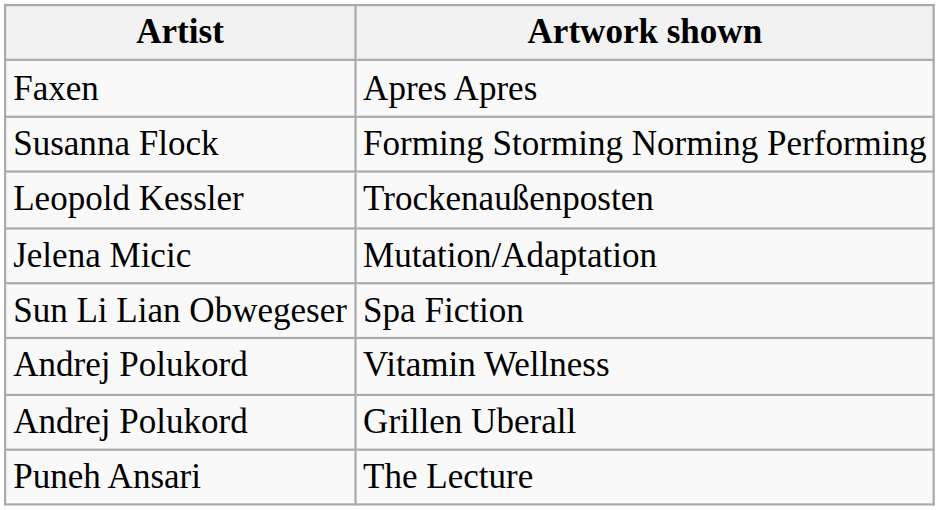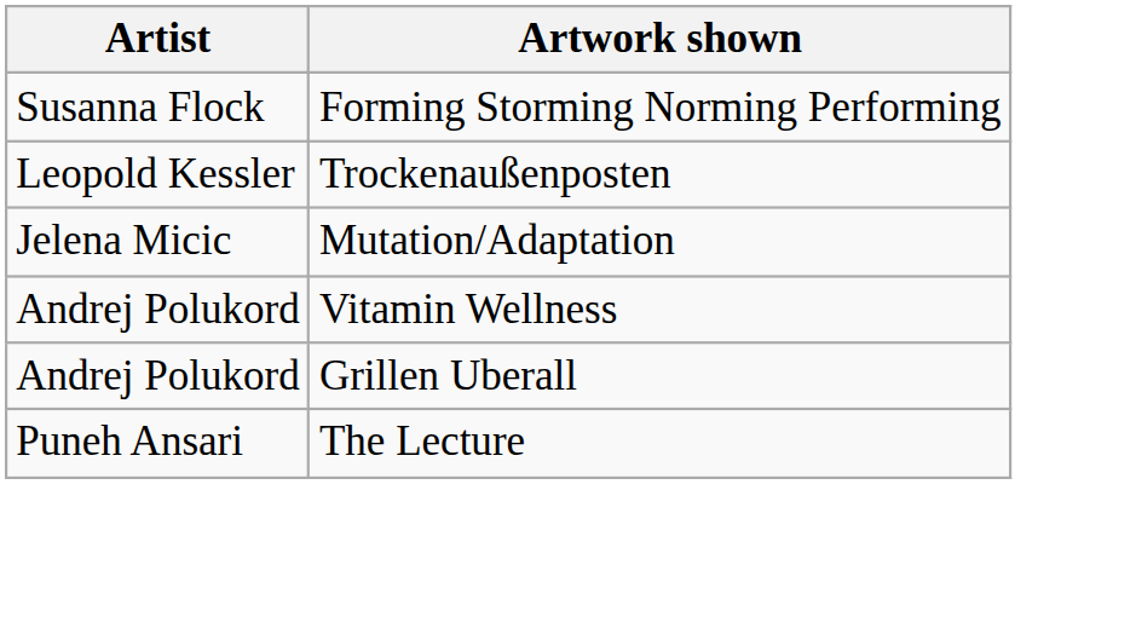 <table class="wikitable">
 <tr>
 <th>Artist</th>
 <th>Artwork shown</th>
-</tr>
-<tr>
-<td>Faxen</td>
-<td>Apres Apres</td>
 </tr>
 <tr>
 <td>Susanna Flock</td>
 <td>Forming Storming Norming Performing</td>
 </tr>
 <tr>
 <td>Leopold Kessler</td>
 <td>Trockenaußenposten</td>
 </tr>
 <tr>
 <td>Jelena Micic</td>
 <td>Mutation/Adaptation</td>
 </tr>
 <tr>
-<td>Sun Li Lian Obwegeser</td>
-<td>Spa Fiction</td>
-</tr>
-<tr>
 <td>Andrej Polukord</td>
 <td>Vitamin Wellness</td>
 </tr>
 <tr>
 <td>Andrej Polukord</td>
 <td>Grillen Uberall</td>
 </tr>
 <tr>
 <td>Puneh Ansari</td>
 <td>The Lecture</td>
 </tr>
 </table>
